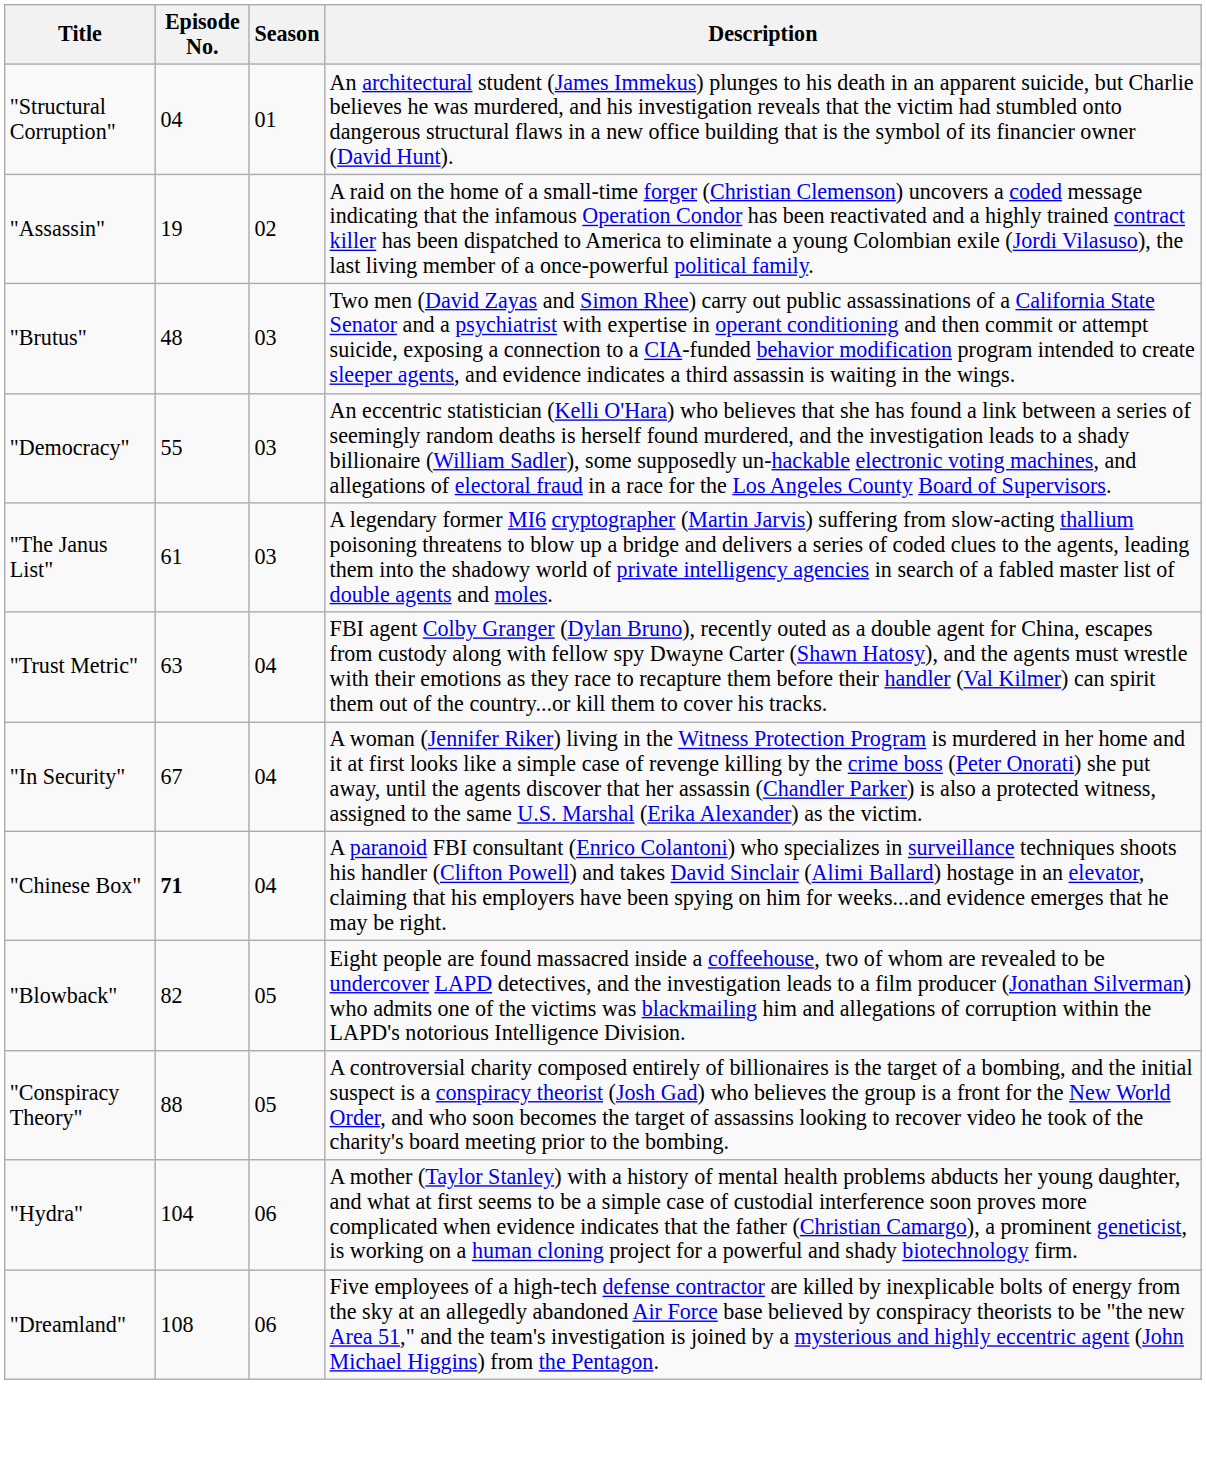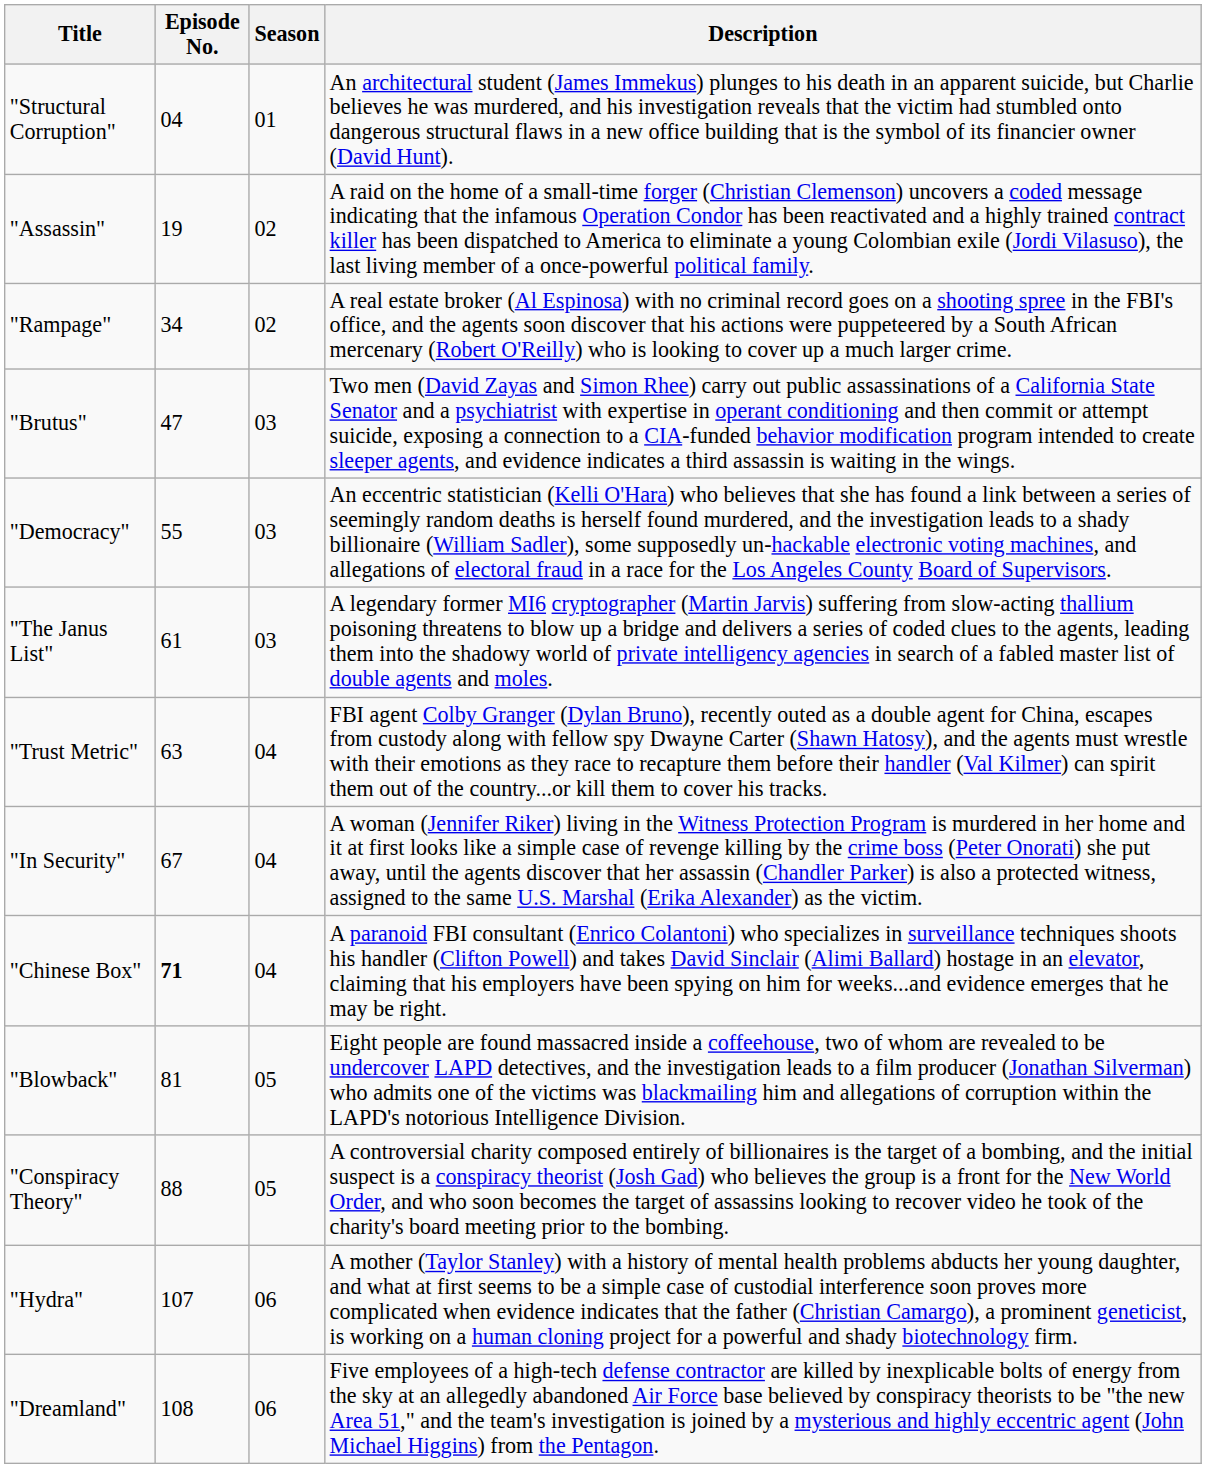 <table class="wikitable sortable">
 <tr>
 <th>Title</th>
 <th>Episode No.</th>
 <th>Season</th>
 <th>Description</th>
 </tr>
 <tr>
 <td>"Structural Corruption"</td>
 <td>04</td>
 <td>01</td>
 <td>An <a href='#'>architectural</a> student (<a href='#'>James Immekus</a>) plunges to his death in an apparent suicide, but Charlie believes he was murdered, and his investigation reveals that the victim had stumbled onto dangerous structural flaws in a new office building that is the symbol of its financier owner (<a href='#'>David Hunt</a>).</td>
 </tr>
 <tr>
 <td>"Assassin"</td>
 <td>19</td>
 <td>02</td>
 <td>A raid on the home of a small-time <a href='#'>forger</a> (<a href='#'>Christian Clemenson</a>) uncovers a <a href='#'>coded</a> message indicating that the infamous <a href='#'>Operation Condor</a> has been reactivated and a highly trained <a href='#'>contract killer</a> has been dispatched to America to eliminate a young Colombian exile (<a href='#'>Jordi Vilasuso</a>), the last living member of a once-powerful <a href='#'>political family</a>.</td>
 </tr>
 <tr>
+<td>"Rampage"</td>
+<td>34</td>
+<td>02</td>
+<td>A real estate broker (<a href='#'>Al Espinosa</a>) with no criminal record goes on a <a href='#'>shooting spree</a> in the FBI's office, and the agents soon discover that his actions were puppeteered by a South African mercenary (<a href='#'>Robert O'Reilly</a>) who is looking to cover up a much larger crime.</td>
+</tr>
+<tr>
 <td>"Brutus"</td>
-<td>48</td>
+<td>47</td>
 <td>03</td>
 <td>Two men (<a href='#'>David Zayas</a> and <a href='#'>Simon Rhee</a>) carry out public assassinations of a <a href='#'>California State Senator</a> and a <a href='#'>psychiatrist</a> with expertise in <a href='#'>operant conditioning</a> and then commit or attempt suicide, exposing a connection to a <a href='#'>CIA</a>-funded <a href='#'>behavior modification</a> program intended to create <a href='#'>sleeper agents</a>, and evidence indicates a third assassin is waiting in the wings.</td>
 </tr>
 <tr>
 <td>"Democracy"</td>
 <td>55</td>
 <td>03</td>
 <td>An eccentric statistician (<a href='#'>Kelli O'Hara</a>) who believes that she has found a link between a series of seemingly random deaths is herself found murdered, and the investigation leads to a shady billionaire (<a href='#'>William Sadler</a>), some supposedly un-<a href='#'>hackable</a> <a href='#'>electronic voting machines</a>, and allegations of <a href='#'>electoral fraud</a> in a race for the <a href='#'>Los Angeles County</a> <a href='#'>Board of Supervisors</a>.</td>
 </tr>
 <tr>
 <td>"The Janus List"</td>
 <td>61</td>
 <td>03</td>
 <td>A legendary former <a href='#'>MI6</a> <a href='#'>cryptographer</a> (<a href='#'>Martin Jarvis</a>) suffering from slow-acting <a href='#'>thallium</a> poisoning threatens to blow up a bridge and delivers a series of coded clues to the agents, leading them into the shadowy world of <a href='#'>private intelligency agencies</a> in search of a fabled master list of <a href='#'>double agents</a> and <a href='#'>moles</a>.</td>
 </tr>
 <tr>
 <td>"Trust Metric"</td>
 <td>63</td>
 <td>04</td>
 <td>FBI agent <a href='#'>Colby Granger</a> (<a href='#'>Dylan Bruno</a>), recently outed as a double agent for China, escapes from custody along with fellow spy Dwayne Carter (<a href='#'>Shawn Hatosy</a>), and the agents must wrestle with their emotions as they race to recapture them before their <a href='#'>handler</a> (<a href='#'>Val Kilmer</a>) can spirit them out of the country...or kill them to cover his tracks.</td>
 </tr>
 <tr>
 <td>"In Security"</td>
 <td>67</td>
 <td>04</td>
 <td>A woman (<a href='#'>Jennifer Riker</a>) living in the <a href='#'>Witness Protection Program</a> is murdered in her home and it at first looks like a simple case of revenge killing by the <a href='#'>crime boss</a> (<a href='#'>Peter Onorati</a>) she put away, until the agents discover that her assassin (<a href='#'>Chandler Parker</a>) is also a protected witness, assigned to the same <a href='#'>U.S. Marshal</a> (<a href='#'>Erika Alexander</a>) as the victim.</td>
 </tr>
 <tr>
 <td>"Chinese Box"</td>
 <td><strong>71</strong></td>
 <td>04</td>
 <td>A <a href='#'>paranoid</a> FBI consultant (<a href='#'>Enrico Colantoni</a>) who specializes in <a href='#'>surveillance</a> techniques shoots his handler (<a href='#'>Clifton Powell</a>) and takes <a href='#'>David Sinclair</a> (<a href='#'>Alimi Ballard</a>) hostage in an <a href='#'>elevator</a>, claiming that his employers have been spying on him for weeks...and evidence emerges that he may be right.</td>
 </tr>
 <tr>
 <td>"Blowback"</td>
-<td>82</td>
+<td>81</td>
 <td>05</td>
 <td>Eight people are found massacred inside a <a href='#'>coffeehouse</a>, two of whom are revealed to be <a href='#'>undercover</a> <a href='#'>LAPD</a> detectives, and the investigation leads to a film producer (<a href='#'>Jonathan Silverman</a>) who admits one of the victims was <a href='#'>blackmailing</a> him and allegations of corruption within the LAPD's notorious Intelligence Division.</td>
 </tr>
 <tr>
 <td>"Conspiracy Theory"</td>
 <td>88</td>
 <td>05</td>
 <td>A controversial charity composed entirely of billionaires is the target of a bombing, and the initial suspect is a <a href='#'>conspiracy theorist</a> (<a href='#'>Josh Gad</a>) who believes the group is a front for the <a href='#'>New World Order</a>, and who soon becomes the target of assassins looking to recover video he took of the charity's board meeting prior to the bombing.</td>
 </tr>
 <tr>
 <td>"Hydra"</td>
-<td>104</td>
+<td>107</td>
 <td>06</td>
 <td>A mother (<a href='#'>Taylor Stanley</a>) with a history of mental health problems abducts her young daughter, and what at first seems to be a simple case of custodial interference soon proves more complicated when evidence indicates that the father (<a href='#'>Christian Camargo</a>), a prominent <a href='#'>geneticist</a>, is working on a <a href='#'>human cloning</a> project for a powerful and shady <a href='#'>biotechnology</a> firm.</td>
 </tr>
 <tr>
 <td>"Dreamland"</td>
 <td>108</td>
 <td>06</td>
 <td>Five employees of a high-tech <a href='#'>defense contractor</a> are killed by inexplicable bolts of energy from the sky at an allegedly abandoned <a href='#'>Air Force</a> base believed by conspiracy theorists to be "the new <a href='#'>Area 51</a>," and the team's investigation is joined by a <a href='#'>mysterious and highly eccentric agent</a> (<a href='#'>John Michael Higgins</a>) from <a href='#'>the Pentagon</a>.</td>
 </tr>
 </table>
